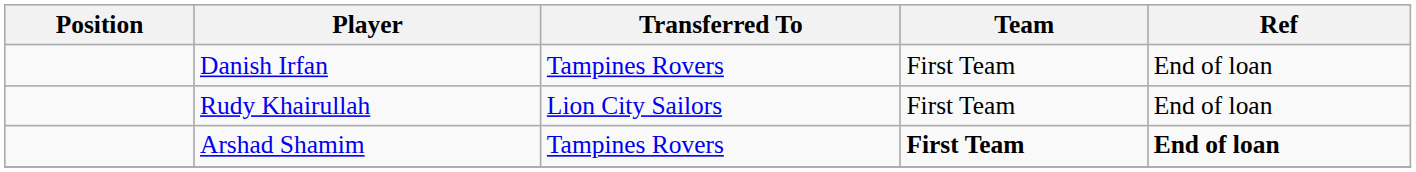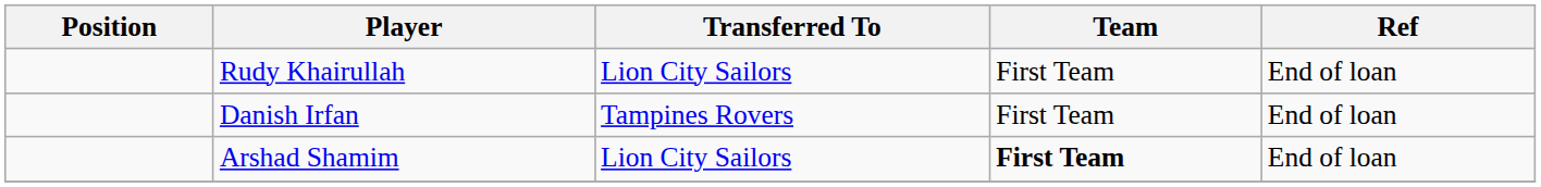 <table class="wikitable sortable" style="width:70%; text-align:center; font-size:100%; text-align:left;">
 <tr>
 <th>Position</th>
 <th>Player</th>
 <th>Transferred To</th>
 <th>Team</th>
 <th>Ref</th>
 </tr>
 <tr>
 <td></td>
+<td> <a href='#'>Rudy Khairullah</a></td>
+<td> <a href='#'>Lion City Sailors</a></td>
+<td>First Team</td>
+<td>End of loan  </td>
+</tr>
+<tr>
+<td></td>
 <td> <a href='#'>Danish Irfan</a></td>
 <td> <a href='#'>Tampines Rovers</a></td>
 <td>First Team</td>
 <td>End of loan </td>
 </tr>
 <tr>
 <td></td>
-<td> <a href='#'>Rudy Khairullah</a></td>
+<td> <a href='#'>Arshad Shamim</a></td>
 <td> <a href='#'>Lion City Sailors</a></td>
-<td>First Team</td>
-<td>End of loan  </td>
-</tr>
-<tr>
-<td></td>
-<td> <a href='#'>Arshad Shamim</a></td>
-<td> <a href='#'>Tampines Rovers</a></td>
 <td><strong>First Team</strong></td>
-<td><strong>End of loan </strong></td>
+<td>End of loan </td>
 </tr>
 <tr>
 </tr>
 </table>
